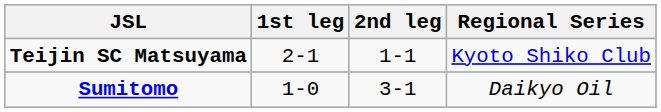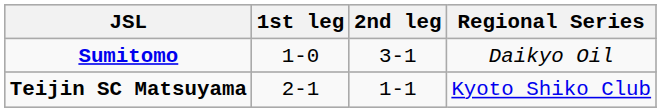 <table class="wikitable" border="1">
 <tr align=center>
 <th>JSL</th>
 <th>1st leg</th>
 <th>2nd leg</th>
 <th>Regional Series</th>
 </tr>
 <tr align=center>
+<td><strong><a href='#'>Sumitomo</a></strong></td>
+<td>1-0</td>
+<td>3-1</td>
+<td><em>Daikyo Oil</em></td>
+</tr>
+<tr align=center>
 <td><strong>Teijin SC Matsuyama</strong></td>
 <td>2-1</td>
 <td>1-1</td>
 <td><a href='#'>Kyoto Shiko Club</a></td>
 </tr>
-<tr align=center>
-<td><strong><a href='#'>Sumitomo</a></strong></td>
-<td>1-0</td>
-<td>3-1</td>
-<td><em>Daikyo Oil</em></td>
-</tr>
 </table>
